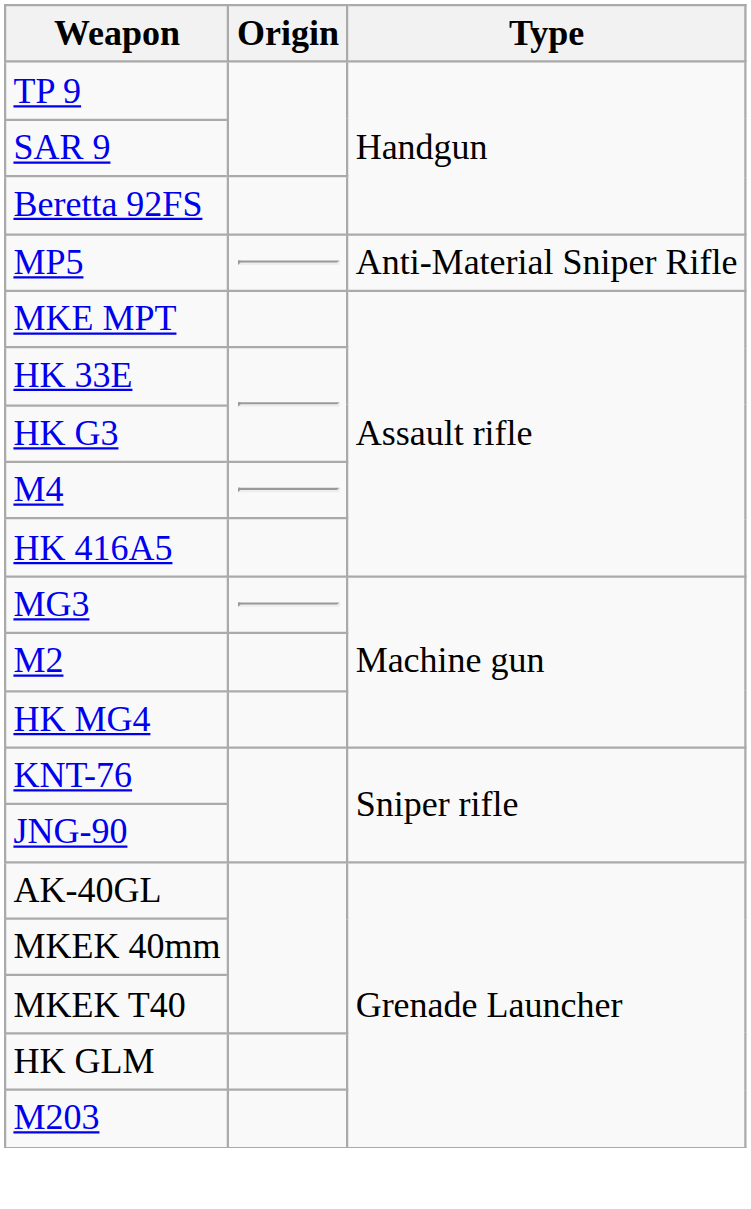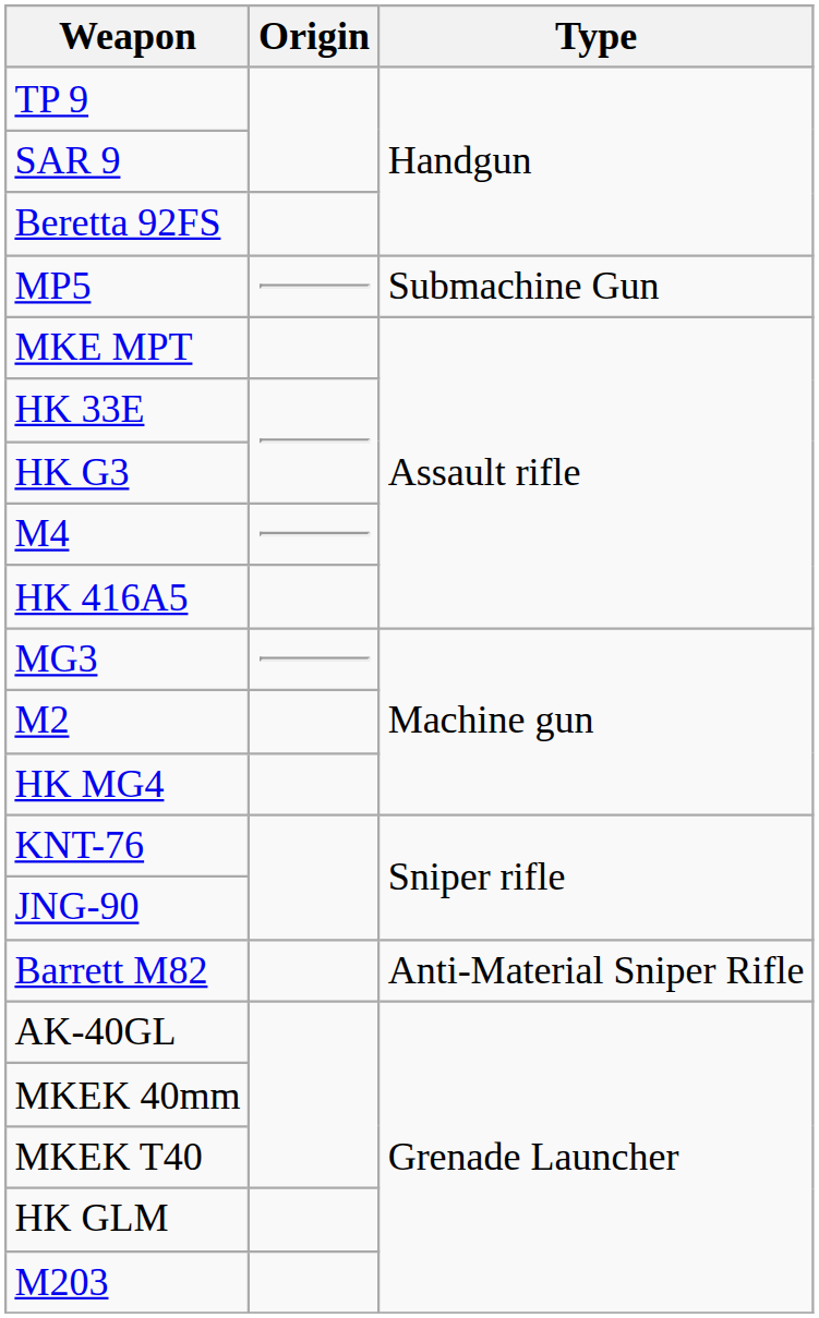 <table class="wikitable">
 <tr>
 <th>Weapon</th>
 <th>Origin</th>
 <th>Type</th>
 </tr>
 <tr>
 <td><a href='#'>TP 9</a></td>
 <td rowspan="2"></td>
 <td rowspan="3">Handgun</td>
 </tr>
 <tr>
 <td><a href='#'>SAR 9</a></td>
 </tr>
 <tr>
 <td><a href='#'>Beretta 92FS</a></td>
 <td></td>
 </tr>
 <tr>
 <td><a href='#'>MP5</a></td>
 <td><hr></td>
-<td>Anti-Material Sniper Rifle</td>
+<td>Submachine Gun</td>
 </tr>
 <tr>
 <td><a href='#'>MKE MPT</a></td>
 <td></td>
 <td rowspan="5">Assault rifle</td>
 </tr>
 <tr>
 <td><a href='#'>HK 33E</a></td>
 <td rowspan="2"><hr></td>
 </tr>
 <tr>
 <td><a href='#'>HK G3</a></td>
 </tr>
 <tr>
 <td><a href='#'>M4</a></td>
 <td><hr></td>
 </tr>
 <tr>
 <td><a href='#'>HK 416A5</a></td>
 <td></td>
 </tr>
 <tr>
 <td><a href='#'>MG3</a></td>
 <td><hr></td>
 <td rowspan="3">Machine gun</td>
 </tr>
 <tr>
 <td><a href='#'>M2</a></td>
 <td></td>
 </tr>
 <tr>
 <td><a href='#'>HK MG4</a></td>
 <td></td>
 </tr>
 <tr>
 <td><a href='#'>KNT-76</a></td>
 <td rowspan="2"></td>
 <td rowspan="2">Sniper rifle</td>
 </tr>
 <tr>
 <td><a href='#'>JNG-90</a></td>
 </tr>
 <tr>
+<td><a href='#'>Barrett M82</a></td>
+<td></td>
+<td>Anti-Material Sniper Rifle</td>
+</tr>
+<tr>
 <td>AK-40GL</td>
 <td rowspan="3"></td>
 <td rowspan="5">Grenade Launcher</td>
 </tr>
 <tr>
 <td>MKEK 40mm</td>
 </tr>
 <tr>
 <td>MKEK T40</td>
 </tr>
 <tr>
 <td>HK GLM</td>
 <td></td>
 </tr>
 <tr>
 <td><a href='#'>M203</a></td>
 <td></td>
 </tr>
 </table>
